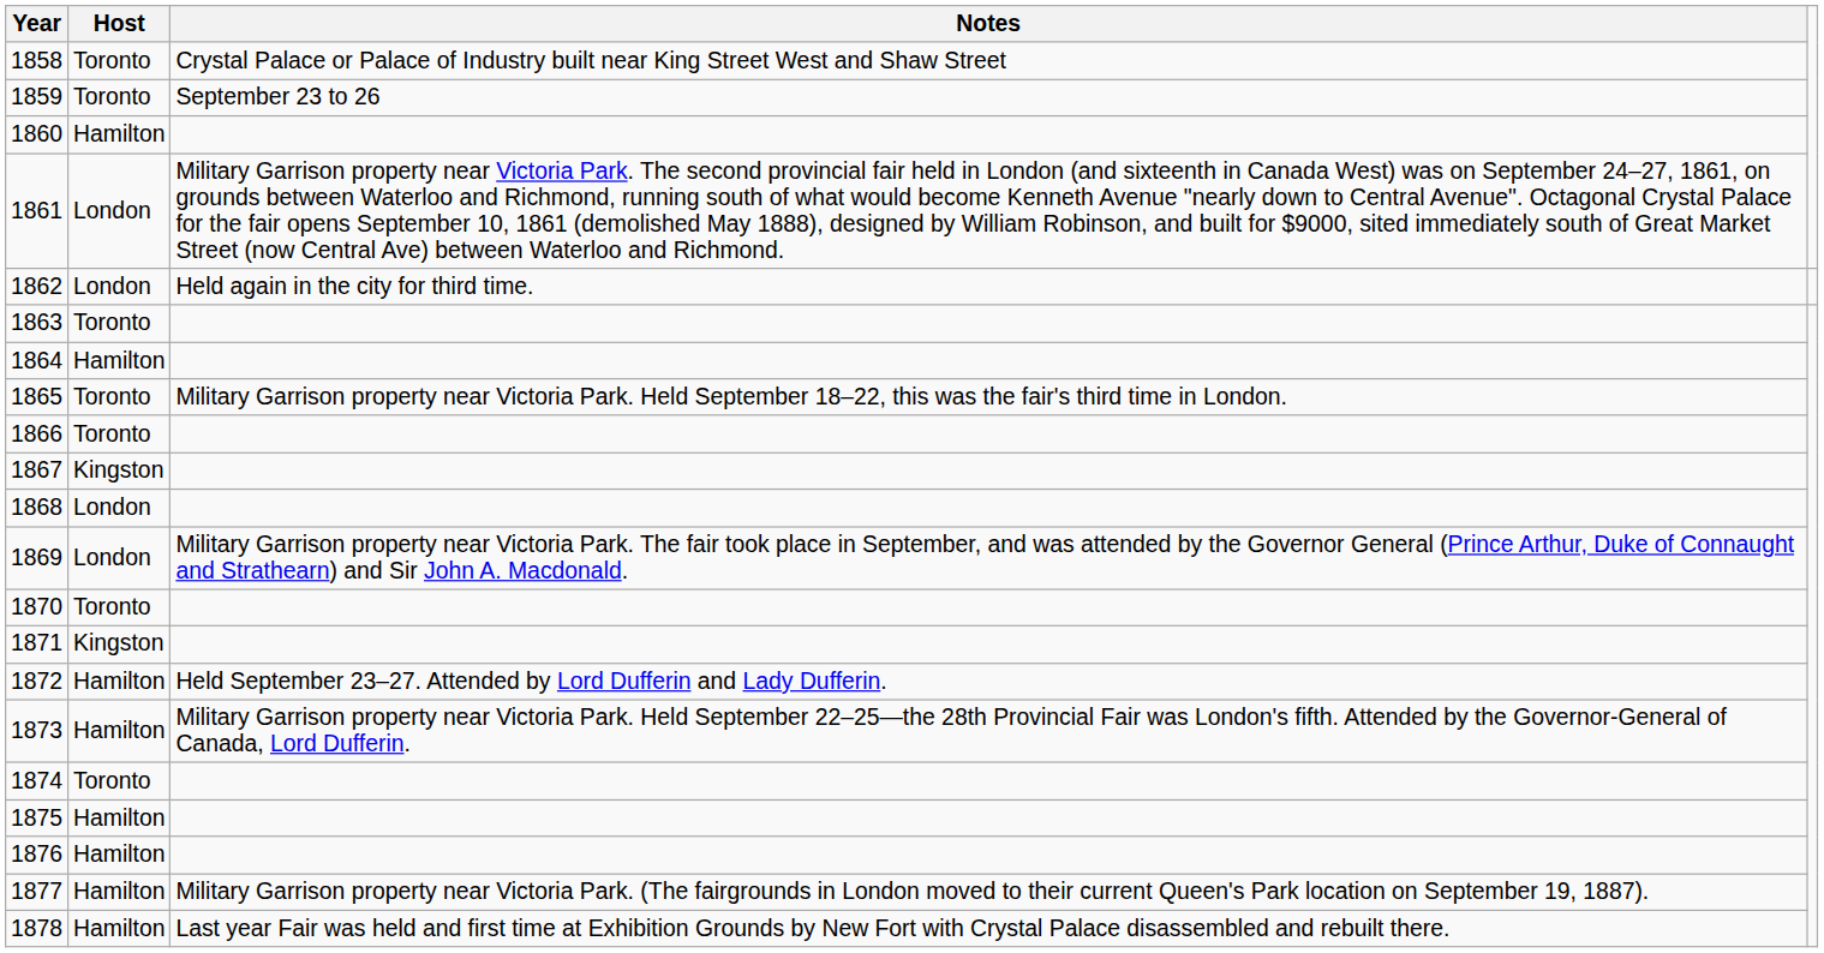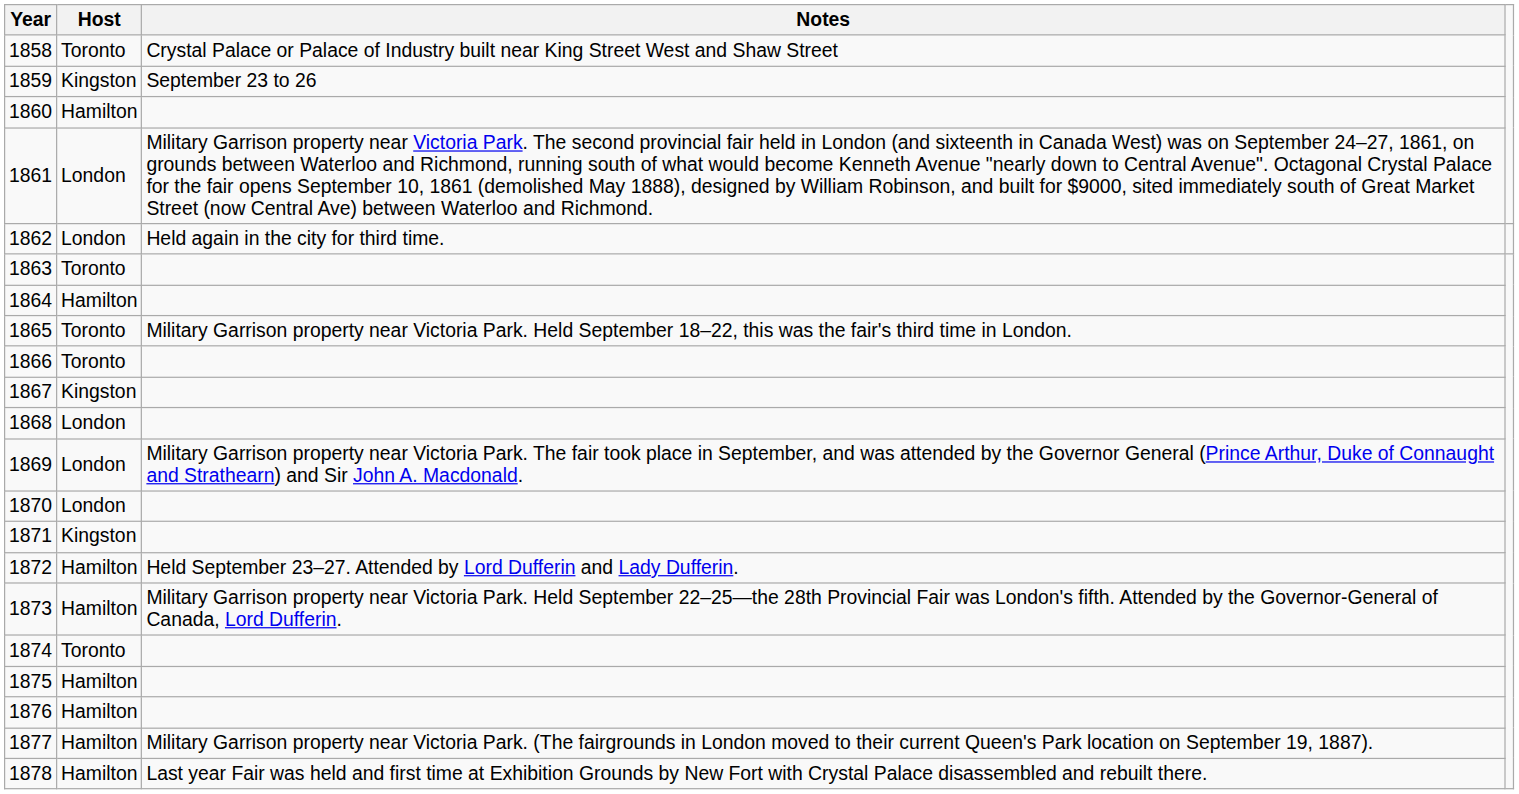 <table class="wikitable">
 <tr>
 <th>Year</th>
 <th>Host</th>
 <th>Notes</th>
 </tr>
 <tr>
 <td>1858</td>
 <td>Toronto</td>
 <td>Crystal Palace or Palace of Industry built near King Street West and Shaw Street</td>
 </tr>
 <tr>
 <td>1859</td>
-<td>Toronto </td>
+<td>Kingston</td>
 <td>September 23 to 26</td>
 </tr>
 <tr>
 <td>1860</td>
 <td>Hamilton</td>
 <td></td>
 </tr>
 <tr>
 <td>1861</td>
 <td>London</td>
 <td>Military Garrison property near <a href='#'>Victoria Park</a>. The second provincial fair held in London (and sixteenth in Canada West) was on September 24–27, 1861, on grounds between Waterloo and Richmond, running south of what would become Kenneth Avenue "nearly down to Central Avenue". Octagonal Crystal Palace for the fair opens September 10, 1861 (demolished May 1888), designed by William Robinson, and built for $9000, sited immediately south of Great Market Street (now Central Ave) between Waterloo and Richmond.</td>
 </tr>
 <tr>
 <td>1862</td>
 <td>London</td>
 <td>Held again in the city for third time.</td>
 <td></td>
 </tr>
 <tr>
 <td>1863</td>
 <td>Toronto </td>
 <td></td>
 </tr>
 <tr>
 <td>1864</td>
 <td>Hamilton </td>
 <td></td>
 </tr>
 <tr>
 <td>1865</td>
 <td>Toronto</td>
 <td>Military Garrison property near Victoria Park. Held September 18–22, this was the fair's third time in London.</td>
 </tr>
 <tr>
 <td>1866</td>
 <td>Toronto </td>
 <td></td>
 </tr>
 <tr>
 <td>1867</td>
 <td>Kingston </td>
 <td></td>
 </tr>
 <tr>
 <td>1868</td>
 <td>London</td>
 <td></td>
 </tr>
 <tr>
 <td>1869</td>
 <td>London</td>
 <td>Military Garrison property near Victoria Park. The fair took place in September, and was attended by the Governor General (<a href='#'>Prince Arthur, Duke of Connaught and Strathearn</a>) and Sir <a href='#'>John A. Macdonald</a>.</td>
 </tr>
 <tr>
 <td>1870</td>
-<td>Toronto </td>
+<td>London</td>
 <td></td>
 </tr>
 <tr>
 <td>1871</td>
 <td>Kingston </td>
 <td></td>
 </tr>
 <tr>
 <td>1872</td>
 <td>Hamilton </td>
 <td>Held September 23–27. Attended by <a href='#'>Lord Dufferin</a> and <a href='#'>Lady Dufferin</a>.</td>
 </tr>
 <tr>
 <td>1873</td>
 <td>Hamilton </td>
 <td>Military Garrison property near Victoria Park. Held September 22–25—the 28th Provincial Fair was London's fifth. Attended by the Governor-General of Canada, <a href='#'>Lord Dufferin</a>.</td>
 </tr>
 <tr>
 <td>1874</td>
 <td>Toronto </td>
 <td></td>
 </tr>
 <tr>
 <td>1875</td>
 <td>Hamilton </td>
 <td></td>
 </tr>
 <tr>
 <td>1876</td>
 <td>Hamilton </td>
 <td></td>
 </tr>
 <tr>
 <td>1877</td>
 <td>Hamilton </td>
 <td>Military Garrison property near Victoria Park. (The fairgrounds in London moved to their current Queen's Park location on September 19, 1887).</td>
 </tr>
 <tr>
 <td>1878</td>
 <td>Hamilton </td>
 <td>Last year Fair was held and first time at Exhibition Grounds by New Fort with Crystal Palace disassembled and rebuilt there.</td>
 </tr>
 </table>
